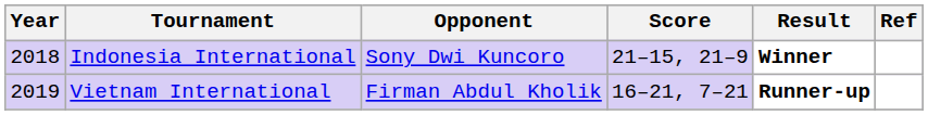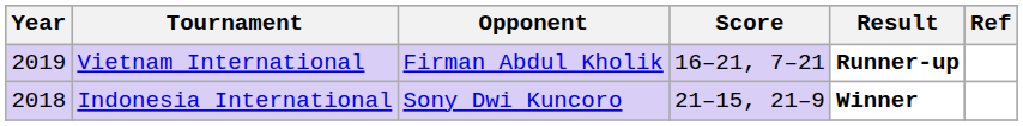 <table class="sortable wikitable" style="font-size: 90%">
 <tr>
 <th>Year</th>
 <th>Tournament</th>
 <th>Opponent</th>
 <th>Score</th>
 <th>Result</th>
 <th>Ref</th>
 </tr>
 <tr style="background:#D8CEF6">
+<td align="center">2019</td>
+<td align="left"><a href='#'>Vietnam International</a></td>
+<td align="left"> <a href='#'>Firman Abdul Kholik</a></td>
+<td align="left">16–21, 7–21</td>
+<td style="text-align:left; background:white"> <strong>Runner-up</strong></td>
+<td style="text-align:center; background:white"></td>
+</tr>
+<tr style="background:#D8CEF6">
 <td align="center">2018</td>
 <td align="left"><a href='#'>Indonesia International</a></td>
 <td align="left"> <a href='#'>Sony Dwi Kuncoro</a></td>
 <td align="left">21–15, 21–9</td>
 <td style="text-align:left; background:white"> <strong>Winner</strong></td>
 <td style="text-align:center; background:white"></td>
 </tr>
-<tr style="background:#D8CEF6">
-<td align="center">2019</td>
-<td align="left"><a href='#'>Vietnam International</a></td>
-<td align="left"> <a href='#'>Firman Abdul Kholik</a></td>
-<td align="left">16–21, 7–21</td>
-<td style="text-align:left; background:white"> <strong>Runner-up</strong></td>
-<td style="text-align:center; background:white"></td>
-</tr>
 </table>
